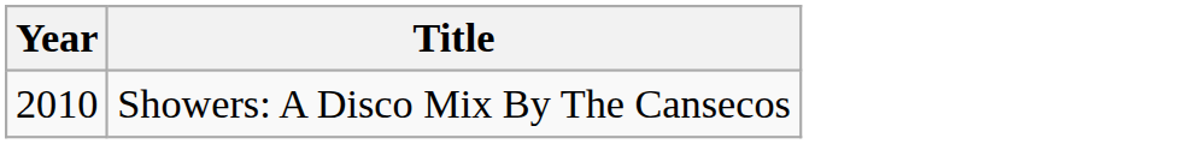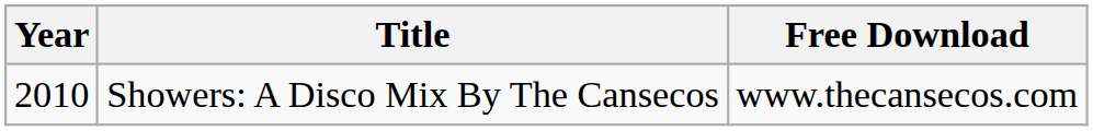 <table class="wikitable" border="1">
 <tr>
 <th>Year</th>
 <th>Title</th>
+<th>Free Download</th>
 </tr>
 <tr>
 <td>2010</td>
 <td>Showers: A Disco Mix By The Cansecos</td>
+<td>www.thecansecos.com</td>
 </tr>
 </table>
